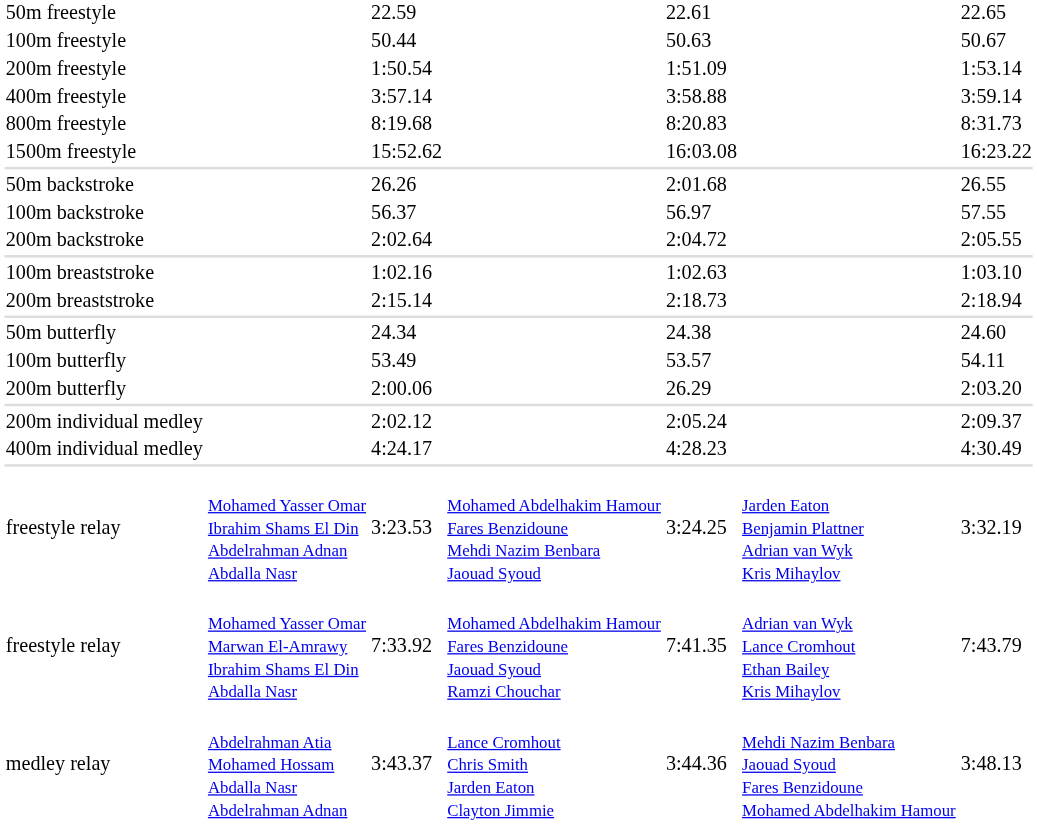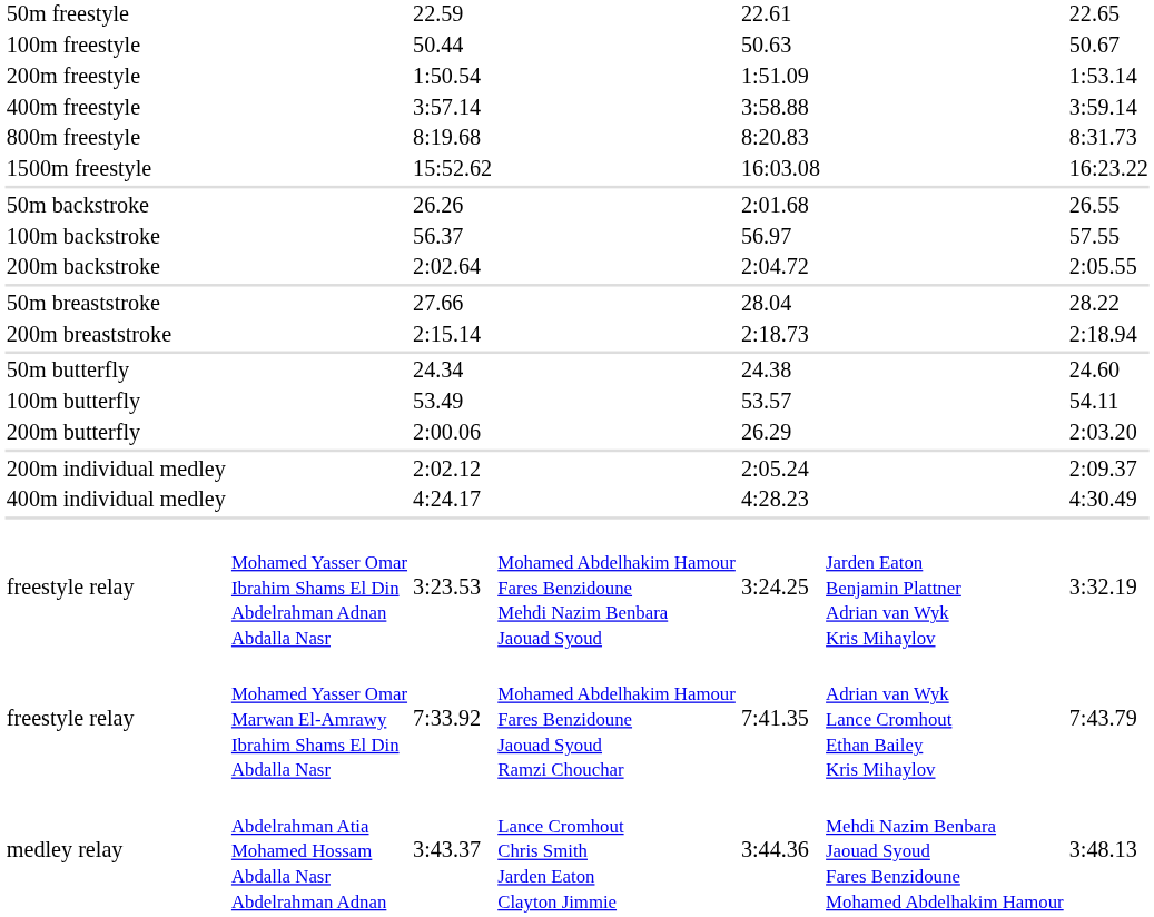 <table>
 <tr>
 <td>50m freestyle</td>
 <td></td>
 <td>22.59</td>
 <td></td>
 <td>22.61</td>
 <td></td>
 <td>22.65</td>
 </tr>
 <tr>
 <td>100m freestyle</td>
 <td></td>
 <td>50.44</td>
 <td></td>
 <td>50.63</td>
 <td></td>
 <td>50.67</td>
 </tr>
 <tr>
 <td>200m freestyle</td>
 <td></td>
 <td>1:50.54</td>
 <td></td>
 <td>1:51.09</td>
 <td></td>
 <td>1:53.14</td>
 </tr>
 <tr>
 <td>400m freestyle</td>
 <td></td>
 <td>3:57.14</td>
 <td></td>
 <td>3:58.88</td>
 <td></td>
 <td>3:59.14</td>
 </tr>
 <tr>
 <td>800m freestyle</td>
 <td></td>
 <td>8:19.68</td>
 <td></td>
 <td>8:20.83</td>
 <td></td>
 <td>8:31.73</td>
 </tr>
 <tr>
 <td>1500m freestyle</td>
 <td></td>
 <td>15:52.62</td>
 <td></td>
 <td>16:03.08</td>
 <td></td>
 <td>16:23.22</td>
 </tr>
 <tr style="background:#ddd;">
 <td colspan=7></td>
 </tr>
 <tr>
 <td>50m backstroke</td>
 <td></td>
 <td>26.26</td>
 <td></td>
 <td>2:01.68</td>
 <td></td>
 <td>26.55</td>
 </tr>
 <tr>
 <td>100m backstroke</td>
 <td></td>
 <td>56.37</td>
 <td></td>
 <td>56.97</td>
 <td></td>
 <td>57.55</td>
 </tr>
 <tr>
 <td>200m backstroke</td>
 <td></td>
 <td>2:02.64</td>
 <td></td>
 <td>2:04.72</td>
 <td></td>
 <td>2:05.55</td>
 </tr>
 <tr style="background:#ddd;">
 <td colspan=7></td>
 </tr>
 <tr>
-<td>100m breaststroke</td>
+<td>50m breaststroke</td>
 <td></td>
-<td>1:02.16</td>
+<td>27.66</td>
 <td></td>
-<td>1:02.63</td>
+<td>28.04</td>
 <td></td>
-<td>1:03.10</td>
+<td>28.22</td>
 </tr>
 <tr>
 <td>200m breaststroke</td>
 <td></td>
 <td>2:15.14</td>
 <td></td>
 <td>2:18.73</td>
 <td></td>
 <td>2:18.94</td>
 </tr>
 <tr style="background:#ddd;">
 <td colspan=7></td>
 </tr>
 <tr>
 <td>50m butterfly</td>
 <td></td>
 <td>24.34</td>
 <td></td>
 <td>24.38</td>
 <td></td>
 <td>24.60</td>
 </tr>
 <tr>
 <td>100m butterfly</td>
 <td></td>
 <td>53.49</td>
 <td></td>
 <td>53.57</td>
 <td></td>
 <td>54.11</td>
 </tr>
 <tr>
 <td>200m butterfly</td>
 <td></td>
 <td>2:00.06</td>
 <td></td>
 <td>26.29</td>
 <td></td>
 <td>2:03.20</td>
 </tr>
 <tr style="background:#ddd;">
 <td colspan=7></td>
 </tr>
 <tr>
 <td>200m individual medley</td>
 <td></td>
 <td>2:02.12</td>
 <td></td>
 <td>2:05.24</td>
 <td></td>
 <td>2:09.37</td>
 </tr>
 <tr>
 <td>400m individual medley</td>
 <td></td>
 <td>4:24.17</td>
 <td></td>
 <td>4:28.23</td>
 <td></td>
 <td>4:30.49</td>
 </tr>
 <tr style="background:#ddd;">
 <td colspan=7></td>
 </tr>
 <tr>
 <td> freestyle relay</td>
 <td><br><small><a href='#'>Mohamed Yasser Omar</a><br><a href='#'>Ibrahim Shams El Din</a><br><a href='#'>Abdelrahman Adnan</a><br><a href='#'>Abdalla Nasr</a></small></td>
 <td>3:23.53</td>
 <td><br><small><a href='#'>Mohamed Abdelhakim Hamour</a><br><a href='#'>Fares Benzidoune</a><br><a href='#'>Mehdi Nazim Benbara</a><br><a href='#'>Jaouad Syoud</a></small></td>
 <td>3:24.25</td>
 <td><br><small><a href='#'>Jarden Eaton</a><br><a href='#'>Benjamin Plattner</a><br><a href='#'>Adrian van Wyk</a><br><a href='#'>Kris Mihaylov</a></small></td>
 <td>3:32.19</td>
 </tr>
 <tr>
 <td> freestyle relay</td>
 <td><br><small><a href='#'>Mohamed Yasser Omar</a><br><a href='#'>Marwan El-Amrawy</a><br><a href='#'>Ibrahim Shams El Din</a><br><a href='#'>Abdalla Nasr</a></small></td>
 <td>7:33.92</td>
 <td><br><small><a href='#'>Mohamed Abdelhakim Hamour</a><br><a href='#'>Fares Benzidoune</a><br><a href='#'>Jaouad Syoud</a><br><a href='#'>Ramzi Chouchar</a></small></td>
 <td>7:41.35</td>
 <td><br><small><a href='#'>Adrian van Wyk</a><br><a href='#'>Lance Cromhout</a><br><a href='#'>Ethan Bailey</a><br><a href='#'>Kris Mihaylov</a></small></td>
 <td>7:43.79</td>
 </tr>
 <tr>
 <td> medley relay</td>
 <td><br><small><a href='#'>Abdelrahman Atia</a><br><a href='#'>Mohamed Hossam</a><br><a href='#'>Abdalla Nasr</a><br><a href='#'>Abdelrahman Adnan</a></small></td>
 <td>3:43.37</td>
 <td><br><small><a href='#'>Lance Cromhout</a><br><a href='#'>Chris Smith</a><br><a href='#'>Jarden Eaton</a><br><a href='#'>Clayton Jimmie</a></small></td>
 <td>3:44.36</td>
 <td><br><small><a href='#'>Mehdi Nazim Benbara</a><br><a href='#'>Jaouad Syoud</a><br><a href='#'>Fares Benzidoune</a><br><a href='#'>Mohamed Abdelhakim Hamour</a></small></td>
 <td>3:48.13</td>
 </tr>
 </table>
